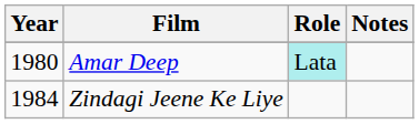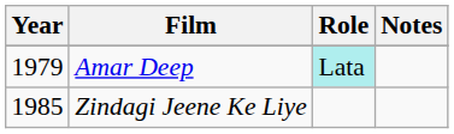 <table class="wikitable sortable">
 <tr>
 <th>Year</th>
 <th>Film</th>
 <th>Role</th>
 <th class="unsortable">Notes</th>
 </tr>
 <tr>
 </tr>
 <tr>
-<td>1980</td>
+<td>1979</td>
 <td><em><a href='#'>Amar Deep</a></em></td>
 <td style="background: paleturquoise;">Lata</td>
 <td></td>
 </tr>
 <tr>
-<td>1984</td>
+<td>1985</td>
 <td><em>Zindagi Jeene Ke Liye</em></td>
 <td></td>
 <td></td>
 </tr>
 </table>
